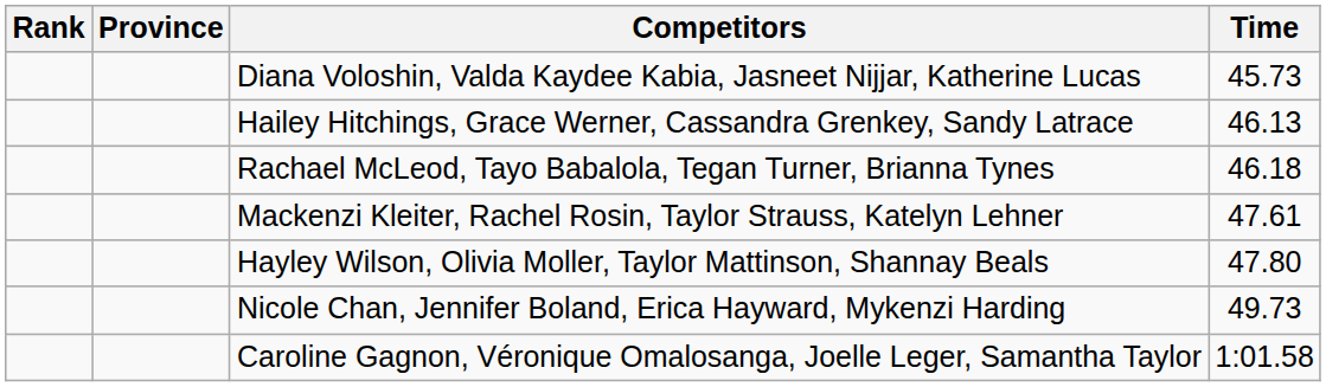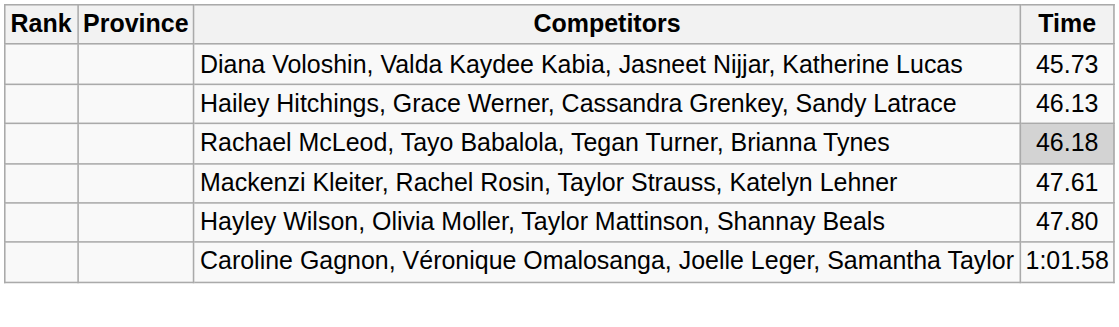 <table class="wikitable sortable" style="text-align:center">
 <tr>
 <th>Rank</th>
 <th>Province</th>
 <th>Competitors</th>
 <th>Time</th>
 </tr>
 <tr>
 <td></td>
 <td align=left></td>
 <td align="left">Diana Voloshin, Valda Kaydee Kabia, Jasneet Nijjar, Katherine Lucas</td>
 <td>45.73</td>
 </tr>
 <tr>
 <td></td>
 <td align=left></td>
 <td align="left">Hailey Hitchings, Grace Werner, Cassandra Grenkey, Sandy Latrace</td>
 <td>46.13</td>
 </tr>
 <tr>
 <td></td>
 <td align=left></td>
 <td align="left">Rachael McLeod, Tayo Babalola, Tegan Turner, Brianna Tynes</td>
-<td>46.18</td>
+<td style="background: lightgrey;">46.18</td>
 </tr>
 <tr>
 <td></td>
 <td align=left></td>
 <td align="left">Mackenzi Kleiter, Rachel Rosin, Taylor Strauss, Katelyn Lehner</td>
 <td>47.61</td>
 </tr>
 <tr>
 <td></td>
 <td align=left></td>
 <td align="left">Hayley Wilson, Olivia Moller, Taylor Mattinson, Shannay Beals</td>
 <td>47.80</td>
 </tr>
 <tr>
 <td></td>
 <td align=left></td>
-<td align="left">Nicole Chan, Jennifer Boland, Erica Hayward, Mykenzi Harding</td>
-<td>49.73</td>
-</tr>
-<tr>
-<td></td>
-<td align=left></td>
 <td align="left">Caroline Gagnon, Véronique Omalosanga, Joelle Leger, Samantha Taylor</td>
 <td>1:01.58</td>
 </tr>
 </table>
